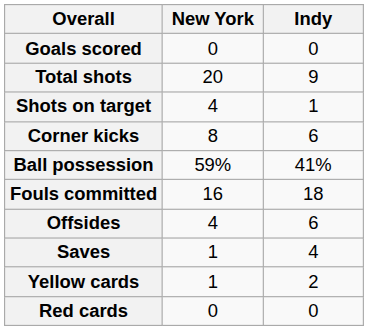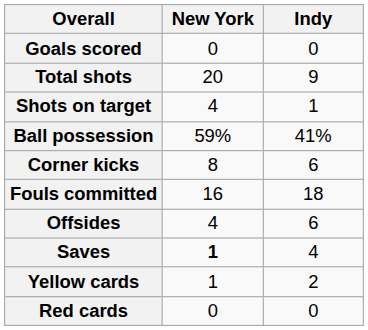 <table class="wikitable plainrowheaders" style="text-align:center">
 <tr>
 <th width=130>Overall</th>
 <th width=80>New York</th>
 <th width=80>Indy</th>
 </tr>
 <tr>
 <th scope=row>Goals scored</th>
 <td>0</td>
 <td>0</td>
 </tr>
 <tr>
 <th scope=row>Total shots</th>
 <td>20</td>
 <td>9</td>
 </tr>
 <tr>
 <th scope=row>Shots on target</th>
 <td>4</td>
 <td>1</td>
 </tr>
 <tr>
+<th scope=row>Ball possession</th>
+<td>59%</td>
+<td>41%</td>
+</tr>
+<tr>
 <th scope=row>Corner kicks</th>
 <td>8</td>
 <td>6</td>
-</tr>
-<tr>
-<th scope=row>Ball possession</th>
-<td>59%</td>
-<td>41%</td>
 </tr>
 <tr>
 <th scope=row>Fouls committed</th>
 <td>16</td>
 <td>18</td>
 </tr>
 <tr>
 <th scope=row>Offsides</th>
 <td>4</td>
 <td>6</td>
 </tr>
 <tr>
 <th scope=row>Saves</th>
-<td>1</td>
+<td><strong>1</strong></td>
 <td>4</td>
 </tr>
 <tr>
 <th scope=row>Yellow cards</th>
 <td>1</td>
 <td>2</td>
 </tr>
 <tr>
 <th scope=row>Red cards</th>
 <td>0</td>
 <td>0</td>
 </tr>
 </table>
